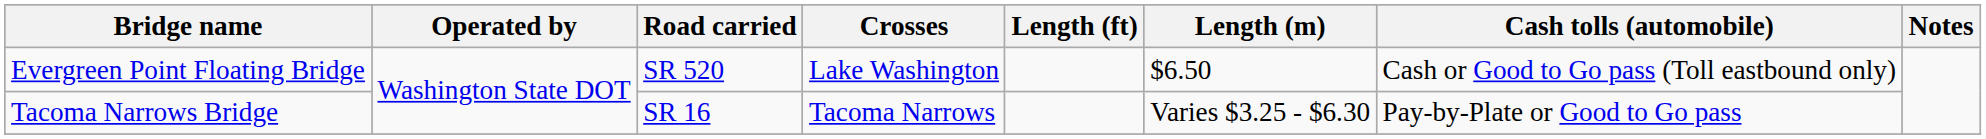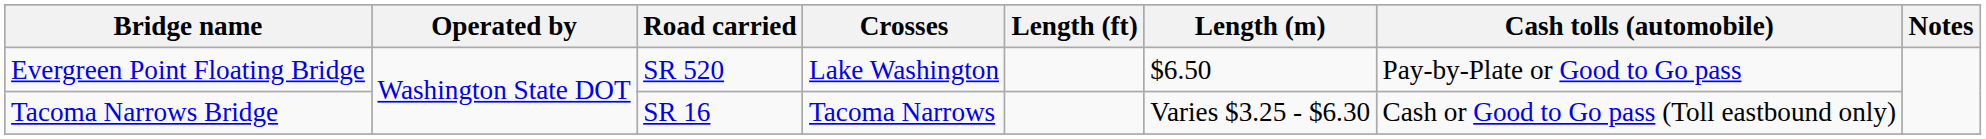 <table class=wikitable>
 <tr>
 <th scope=col>Bridge name</th>
 <th scope=col>Operated by</th>
 <th scope=col>Road carried</th>
 <th scope=col>Crosses</th>
 <th scope=col>Length (ft)</th>
 <th scope=col>Length (m)</th>
 <th scope=col>Cash tolls (automobile)</th>
 <th scope=col>Notes</th>
 </tr>
 <tr>
 <td><a href='#'>Evergreen Point Floating Bridge</a></td>
 <td rowspan="2"><a href='#'>Washington State DOT</a></td>
 <td><a href='#'>SR 520</a></td>
 <td><a href='#'>Lake Washington</a></td>
 <td></td>
 <td>$6.50</td>
-<td>Cash or <a href='#'>Good to Go pass</a>  (Toll eastbound only)</td>
+<td>Pay-by-Plate or <a href='#'>Good to Go pass</a></td>
 </tr>
 <tr>
 <td><a href='#'>Tacoma Narrows Bridge</a></td>
 <td><a href='#'>SR 16</a></td>
 <td><a href='#'>Tacoma Narrows</a></td>
 <td></td>
 <td>Varies $3.25 - $6.30</td>
-<td>Pay-by-Plate or <a href='#'>Good to Go pass</a></td>
+<td>Cash or <a href='#'>Good to Go pass</a>  (Toll eastbound only)</td>
 </tr>
 </table>
